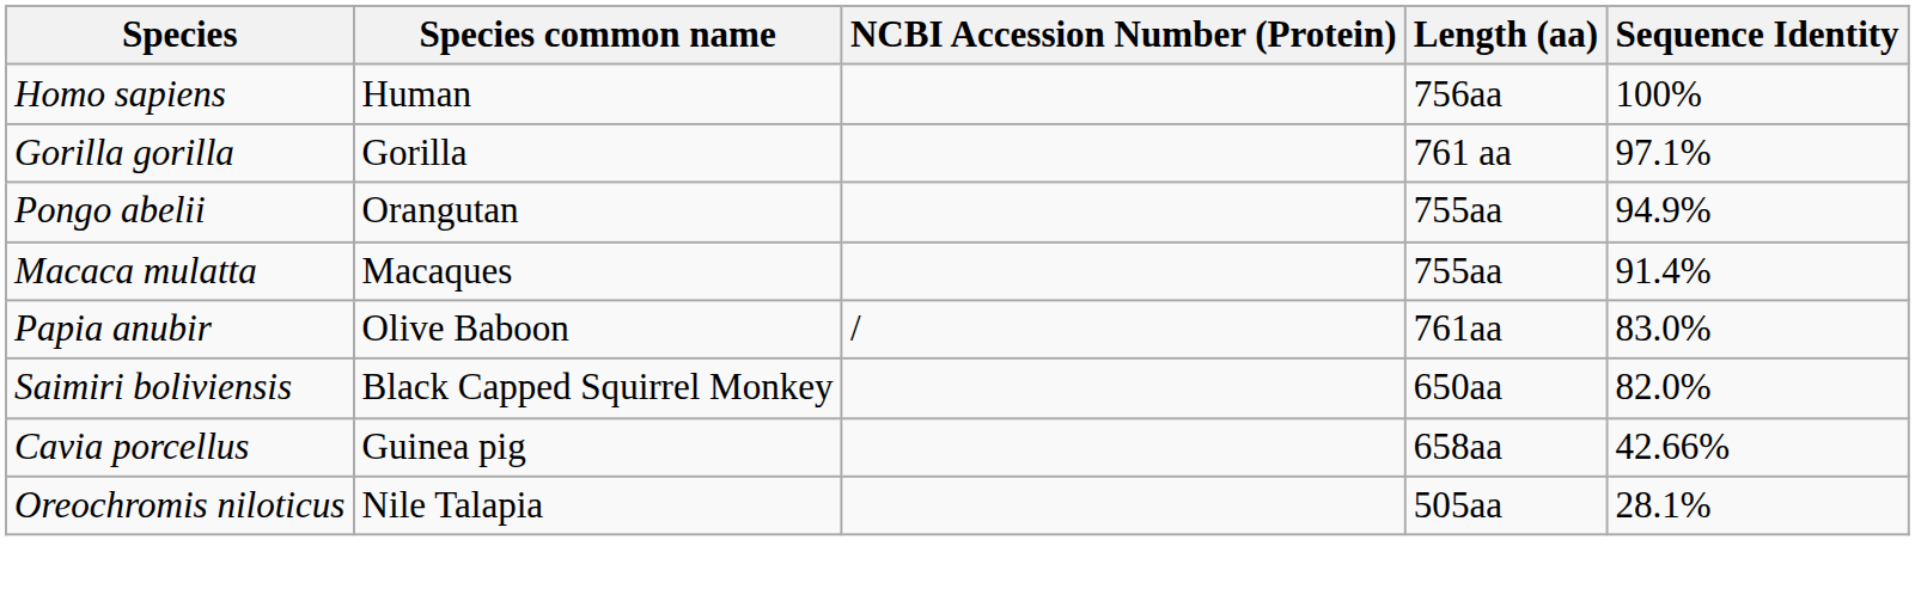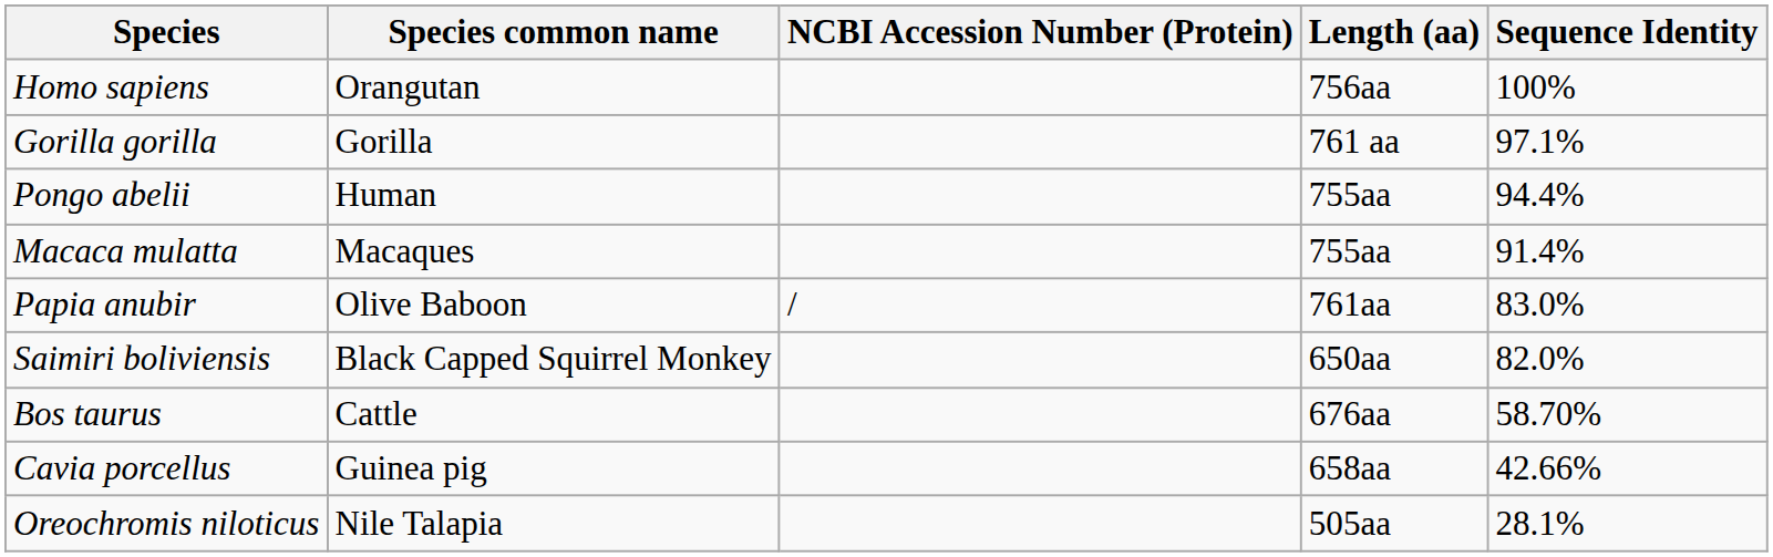 <table class="wikitable">
 <tr>
 <th>Species</th>
 <th>Species common name</th>
 <th>NCBI Accession Number (Protein)</th>
 <th>Length (aa)</th>
 <th>Sequence Identity</th>
 </tr>
 <tr>
 <td><em>Homo sapiens</em></td>
-<td>Human</td>
+<td>Orangutan</td>
 <td></td>
 <td>756aa</td>
 <td>100%</td>
 </tr>
 <tr>
 <td><em>Gorilla gorilla</em></td>
 <td>Gorilla</td>
 <td></td>
 <td>761 aa</td>
 <td>97.1%</td>
 </tr>
 <tr>
 <td><em>Pongo abelii</em></td>
-<td>Orangutan</td>
+<td>Human</td>
 <td></td>
 <td>755aa</td>
-<td>94.9%</td>
+<td>94.4%</td>
 </tr>
 <tr>
 <td><em>Macaca mulatta</em></td>
 <td>Macaques</td>
 <td></td>
 <td>755aa</td>
 <td>91.4%</td>
 </tr>
 <tr>
 <td><em>Papia anubir</em></td>
 <td>Olive Baboon</td>
 <td>/</td>
 <td>761aa</td>
 <td>83.0%</td>
 </tr>
 <tr>
 <td><em>Saimiri boliviensis</em></td>
 <td>Black Capped Squirrel Monkey</td>
 <td></td>
 <td>650aa</td>
 <td>82.0%</td>
 </tr>
 <tr>
+<td><em>Bos taurus</em></td>
+<td>Cattle</td>
+<td></td>
+<td>676aa</td>
+<td>58.70%</td>
+</tr>
+<tr>
 <td><em>Cavia porcellus</em></td>
 <td>Guinea pig</td>
 <td></td>
 <td>658aa</td>
 <td>42.66%</td>
 </tr>
 <tr>
 <td><em>Oreochromis niloticus</em></td>
 <td>Nile Talapia</td>
 <td></td>
 <td>505aa</td>
 <td>28.1%</td>
 </tr>
 </table>
